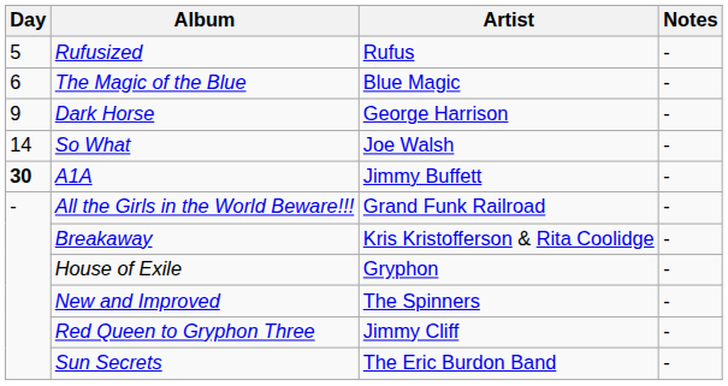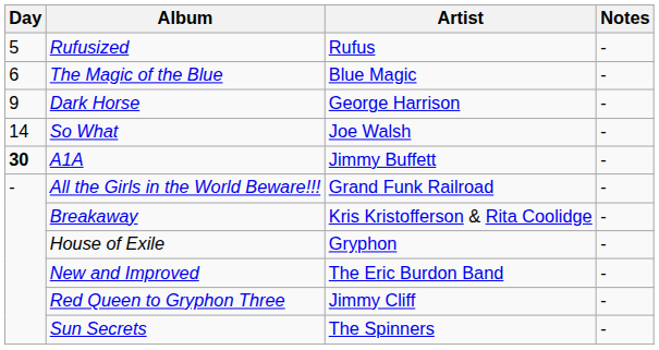 <table class="wikitable">
 <tr>
 <th>Day</th>
 <th>Album</th>
 <th>Artist</th>
 <th>Notes</th>
 </tr>
 <tr>
 <td rowspan="1" valign="top">5</td>
 <td><em><a href='#'>Rufusized</a></em></td>
 <td><a href='#'>Rufus</a></td>
 <td>-</td>
 </tr>
 <tr>
 <td rowspan="1" valign="top">6</td>
 <td><em><a href='#'>The Magic of the Blue</a></em></td>
 <td><a href='#'>Blue Magic</a></td>
 <td>-</td>
 </tr>
 <tr>
 <td rowspan="1" valign="top">9</td>
 <td><em><a href='#'>Dark Horse</a></em></td>
 <td><a href='#'>George Harrison</a></td>
 <td>-</td>
 </tr>
 <tr>
 <td rowspan="1" valign="top">14</td>
 <td><em><a href='#'>So What</a></em></td>
 <td><a href='#'>Joe Walsh</a></td>
 <td>-</td>
 </tr>
 <tr>
 <td rowspan="1" valign="top"><strong>30</strong></td>
 <td><em><a href='#'>A1A</a></em></td>
 <td><a href='#'>Jimmy Buffett</a></td>
 <td>-</td>
 </tr>
 <tr>
 <td rowspan="6" valign="top">-</td>
 <td><em><a href='#'>All the Girls in the World Beware!!!</a></em></td>
 <td><a href='#'>Grand Funk Railroad</a></td>
 <td>-</td>
 </tr>
 <tr>
 <td><em><a href='#'>Breakaway</a></em></td>
 <td><a href='#'>Kris Kristofferson</a> & <a href='#'>Rita Coolidge</a></td>
 <td>-</td>
 </tr>
 <tr>
 <td><em>House of Exile</em></td>
 <td><a href='#'>Gryphon</a></td>
 <td>-</td>
 </tr>
 <tr>
 <td><em><a href='#'>New and Improved</a></em></td>
-<td><a href='#'>The Spinners</a></td>
+<td><a href='#'>The Eric Burdon Band</a></td>
 <td>-</td>
 </tr>
 <tr>
 <td><em><a href='#'>Red Queen to Gryphon Three</a></em></td>
 <td><a href='#'>Jimmy Cliff</a></td>
 <td>-</td>
 </tr>
 <tr>
 <td><em><a href='#'>Sun Secrets</a></em></td>
-<td><a href='#'>The Eric Burdon Band</a></td>
+<td><a href='#'>The Spinners</a></td>
 <td>-</td>
 </tr>
 </table>
